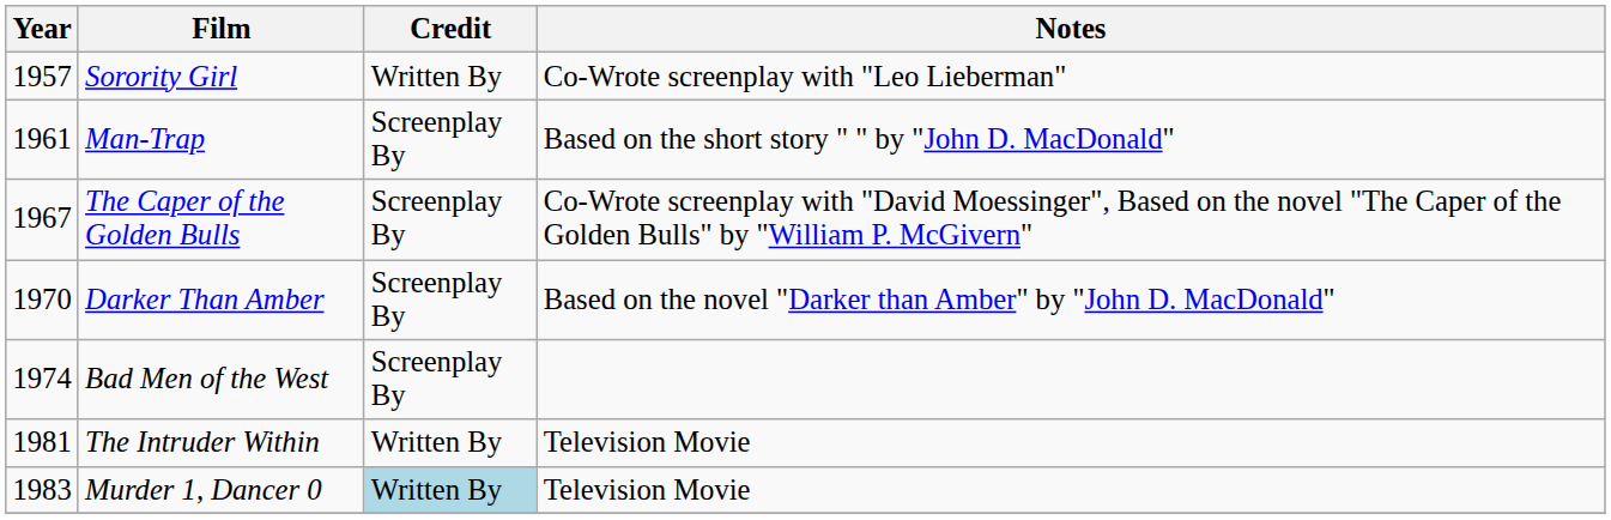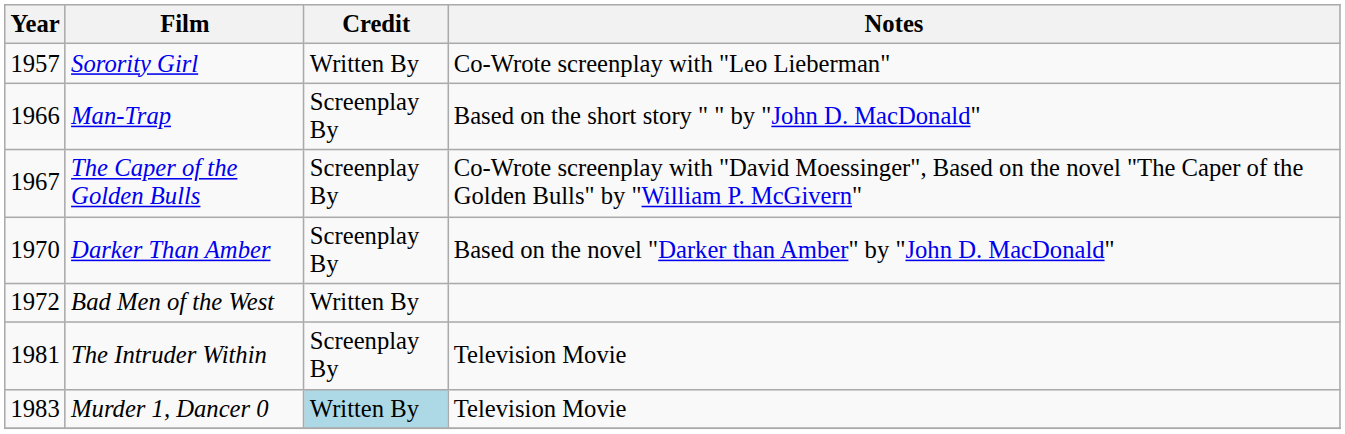 <table class="wikitable">
 <tr>
 <th>Year</th>
 <th>Film</th>
 <th>Credit</th>
 <th>Notes</th>
 </tr>
 <tr>
 <td>1957</td>
 <td><em><a href='#'>Sorority Girl</a></em></td>
 <td>Written By</td>
 <td>Co-Wrote screenplay with "Leo Lieberman"</td>
 </tr>
 <tr>
-<td>1961</td>
+<td>1966</td>
 <td><em><a href='#'>Man-Trap</a></em></td>
 <td>Screenplay By</td>
 <td>Based on the short story " " by "<a href='#'>John D. MacDonald</a>"</td>
 </tr>
 <tr>
 <td>1967</td>
 <td><em><a href='#'>The Caper of the Golden Bulls</a></em></td>
 <td>Screenplay By</td>
 <td>Co-Wrote screenplay with "David Moessinger", Based on the novel "The Caper of the Golden Bulls" by "<a href='#'>William P. McGivern</a>"</td>
 </tr>
 <tr>
 <td>1970</td>
 <td><em><a href='#'>Darker Than Amber</a></em></td>
 <td>Screenplay By</td>
 <td>Based on the novel "<a href='#'>Darker than Amber</a>" by "<a href='#'>John D. MacDonald</a>"</td>
 </tr>
 <tr>
-<td>1974</td>
+<td>1972</td>
 <td><em>Bad Men of the West</em></td>
-<td>Screenplay By</td>
+<td>Written By</td>
 <td></td>
 </tr>
 <tr>
 <td>1981</td>
 <td><em>The Intruder Within</em></td>
-<td>Written By</td>
+<td>Screenplay By</td>
 <td>Television Movie</td>
 </tr>
 <tr>
 <td>1983</td>
 <td><em>Murder 1, Dancer 0</em></td>
 <td style="background: lightblue;">Written By</td>
 <td>Television Movie</td>
 </tr>
 <tr>
 </tr>
 </table>
